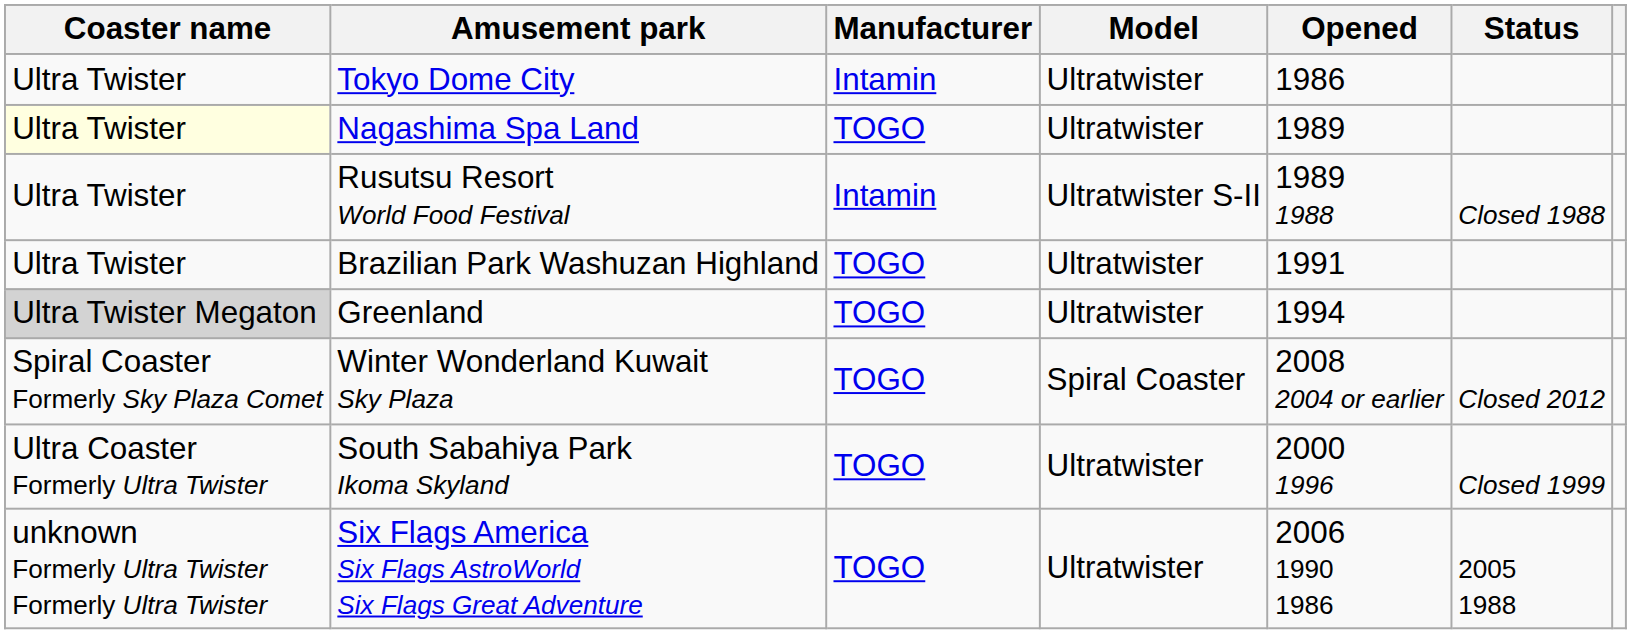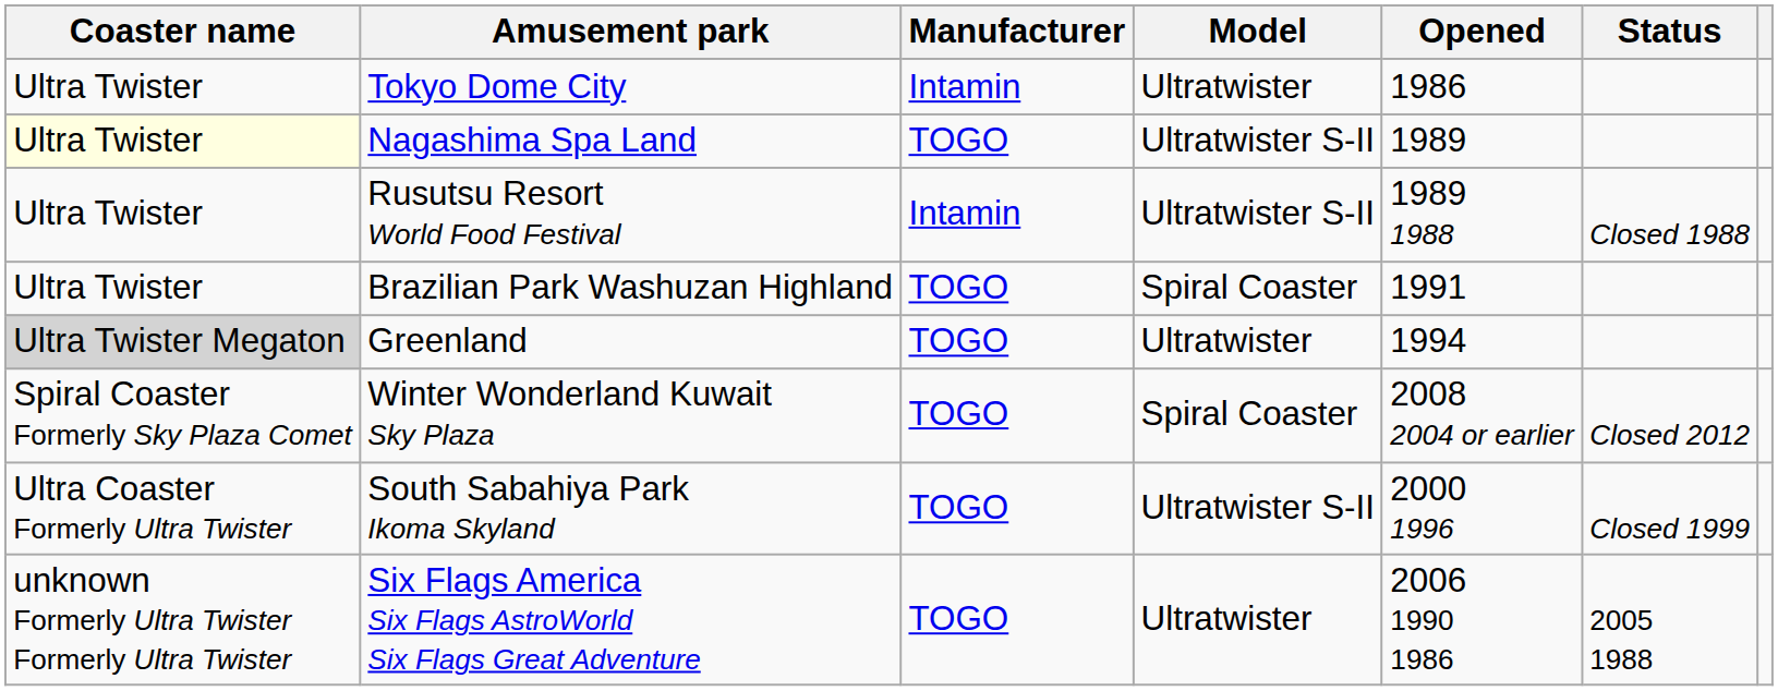 <table class="wikitable sortable">
 <tr>
 <th>Coaster name</th>
 <th>Amusement park</th>
 <th>Manufacturer</th>
 <th>Model</th>
 <th>Opened</th>
 <th>Status</th>
 <th></th>
 </tr>
 <tr>
 <td>Ultra Twister</td>
 <td><a href='#'>Tokyo Dome City</a></td>
 <td><a href='#'>Intamin</a></td>
 <td>Ultratwister</td>
 <td>1986</td>
 <td></td>
 <td></td>
 </tr>
 <tr>
 <td style="background: lightyellow;">Ultra Twister</td>
 <td><a href='#'>Nagashima Spa Land</a></td>
 <td><a href='#'>TOGO</a></td>
-<td>Ultratwister</td>
+<td>Ultratwister S-II</td>
 <td>1989</td>
 <td></td>
 <td></td>
 </tr>
 <tr>
 <td>Ultra Twister</td>
 <td>Rusutsu Resort<br><small><em>World Food Festival</em></small></td>
 <td><a href='#'>Intamin</a></td>
 <td>Ultratwister S-II</td>
 <td>1989<br><small><em>1988</em></small></td>
 <td><br><small><em>Closed 1988</em></small></td>
 <td><br></td>
 </tr>
 <tr>
 <td>Ultra Twister</td>
 <td>Brazilian Park Washuzan Highland</td>
 <td><a href='#'>TOGO</a></td>
-<td>Ultratwister</td>
+<td>Spiral Coaster</td>
 <td>1991</td>
 <td></td>
 <td></td>
 </tr>
 <tr>
 <td style="background: lightgrey;">Ultra Twister Megaton</td>
 <td>Greenland</td>
 <td><a href='#'>TOGO</a></td>
 <td>Ultratwister</td>
 <td>1994</td>
 <td></td>
 <td></td>
 </tr>
 <tr>
 <td>Spiral Coaster<br><small>Formerly <em>Sky Plaza Comet</em></small></td>
 <td>Winter Wonderland Kuwait<br><small><em>Sky Plaza</em></small></td>
 <td><a href='#'>TOGO</a></td>
 <td>Spiral Coaster</td>
 <td>2008<br><small><em>2004 or earlier</em></small></td>
 <td><br><small><em>Closed 2012</em></small></td>
 <td><br></td>
 </tr>
 <tr>
 <td>Ultra Coaster<br><small>Formerly <em>Ultra Twister</em></small></td>
 <td>South Sabahiya Park<br><small><em>Ikoma Skyland</em></small></td>
 <td><a href='#'>TOGO</a></td>
-<td>Ultratwister</td>
+<td>Ultratwister S-II</td>
 <td>2000<br><small><em>1996</em></small></td>
 <td><br><small><em>Closed 1999</em></small></td>
 <td><br></td>
 </tr>
 <tr>
 <td>unknown<br><small>Formerly <em>Ultra Twister</em></small><br><small>Formerly <em>Ultra Twister</em></small></td>
 <td><a href='#'>Six Flags America</a><br><small><em><a href='#'>Six Flags AstroWorld</a></em></small><br><small><em><a href='#'>Six Flags Great Adventure</a></em></small></td>
 <td><a href='#'>TOGO</a></td>
 <td>Ultratwister</td>
 <td>2006<br><small>1990</small><br><small>1986</small></td>
 <td><br><small>2005</small><br><small>1988</small></td>
 <td><br><br></td>
 </tr>
 </table>
